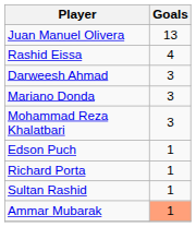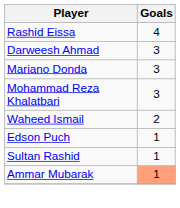 <table class="wikitable" style="text-align: center;">
 <tr>
 <th width="175">Player</th>
 <th width="20">Goals</th>
-</tr>
-<tr>
-<td align=left> <a href='#'>Juan Manuel Olivera</a></td>
-<td>13</td>
 </tr>
 <tr>
 <td align=left> <a href='#'>Rashid Eissa</a></td>
 <td>4</td>
 </tr>
 <tr>
 <td align=left> <a href='#'>Darweesh Ahmad</a></td>
 <td>3</td>
 </tr>
 <tr>
 <td align=left> <a href='#'>Mariano Donda</a></td>
 <td>3</td>
 </tr>
 <tr>
 <td align=left> <a href='#'>Mohammad Reza Khalatbari</a></td>
 <td>3</td>
 </tr>
 <tr>
-<td align=left> <a href='#'>Edson Puch</a></td>
-<td>1</td>
+<td align=left> <a href='#'>Waheed Ismail</a></td>
+<td>2</td>
 </tr>
 <tr>
-<td align=left> <a href='#'>Richard Porta</a></td>
+<td align=left> <a href='#'>Edson Puch</a></td>
 <td>1</td>
 </tr>
 <tr>
 <td align=left> <a href='#'>Sultan Rashid</a></td>
 <td>1</td>
 </tr>
 <tr>
 <td align=left> <a href='#'>Ammar Mubarak</a></td>
 <td style="background: lightsalmon;">1</td>
 </tr>
 <tr>
 </tr>
 </table>
